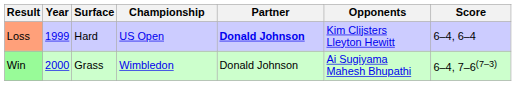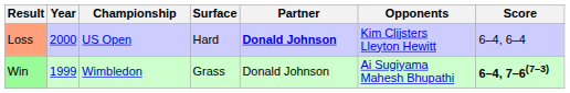 <table class="sortable wikitable">
 <tr>
 <th>Result</th>
 <th style="width:30px">Year</th>
+<th style="width:140px">Championship</th>
 <th style="width:50px">Surface</th>
-<th style="width:140px">Championship</th>
 <th style="width:150px">Partner</th>
 <th style="width:150px">Opponents</th>
 <th style="width:110px" class="unsortable">Score</th>
 </tr>
 <tr style="background:#ccf;">
 <td style="background:#ffa07a;">Loss</td>
-<td><a href='#'>1999</a></td>
+<td><a href='#'>2000</a></td>
+<td><a href='#'>US Open</a></td>
 <td>Hard</td>
-<td><a href='#'>US Open</a></td>
 <td><strong> <a href='#'>Donald Johnson</a></strong></td>
 <td> <a href='#'>Kim Clijsters</a> <br>  <a href='#'>Lleyton Hewitt</a></td>
 <td>6–4, 6–4</td>
 </tr>
 <tr style="background:#cfc;">
 <td style="background:#98fb98;">Win</td>
-<td><a href='#'>2000</a></td>
+<td><a href='#'>1999</a></td>
+<td><a href='#'>Wimbledon</a></td>
 <td>Grass</td>
-<td><a href='#'>Wimbledon</a></td>
 <td> Donald Johnson</td>
 <td> <a href='#'>Ai Sugiyama</a> <br>  <a href='#'>Mahesh Bhupathi</a></td>
-<td>6–4, 7–6<sup>(7–3)</sup></td>
+<td><strong>6–4, 7–6<sup>(7–3)</sup></strong></td>
 </tr>
 </table>
